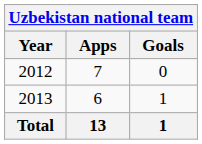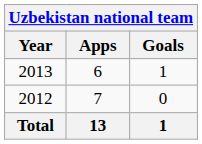 <table class="wikitable" style="text-align:center">
 <tr>
 <th colspan=3><a href='#'>Uzbekistan national team</a></th>
 </tr>
 <tr>
 <th>Year</th>
 <th>Apps</th>
 <th>Goals</th>
 </tr>
 <tr>
+<td>2013</td>
+<td>6</td>
+<td>1</td>
+</tr>
+<tr>
 <td>2012</td>
 <td>7</td>
 <td>0</td>
-</tr>
-<tr>
-<td>2013</td>
-<td>6</td>
-<td>1</td>
 </tr>
 <tr>
 <th>Total</th>
 <th>13</th>
 <th>1</th>
 </tr>
 </table>
